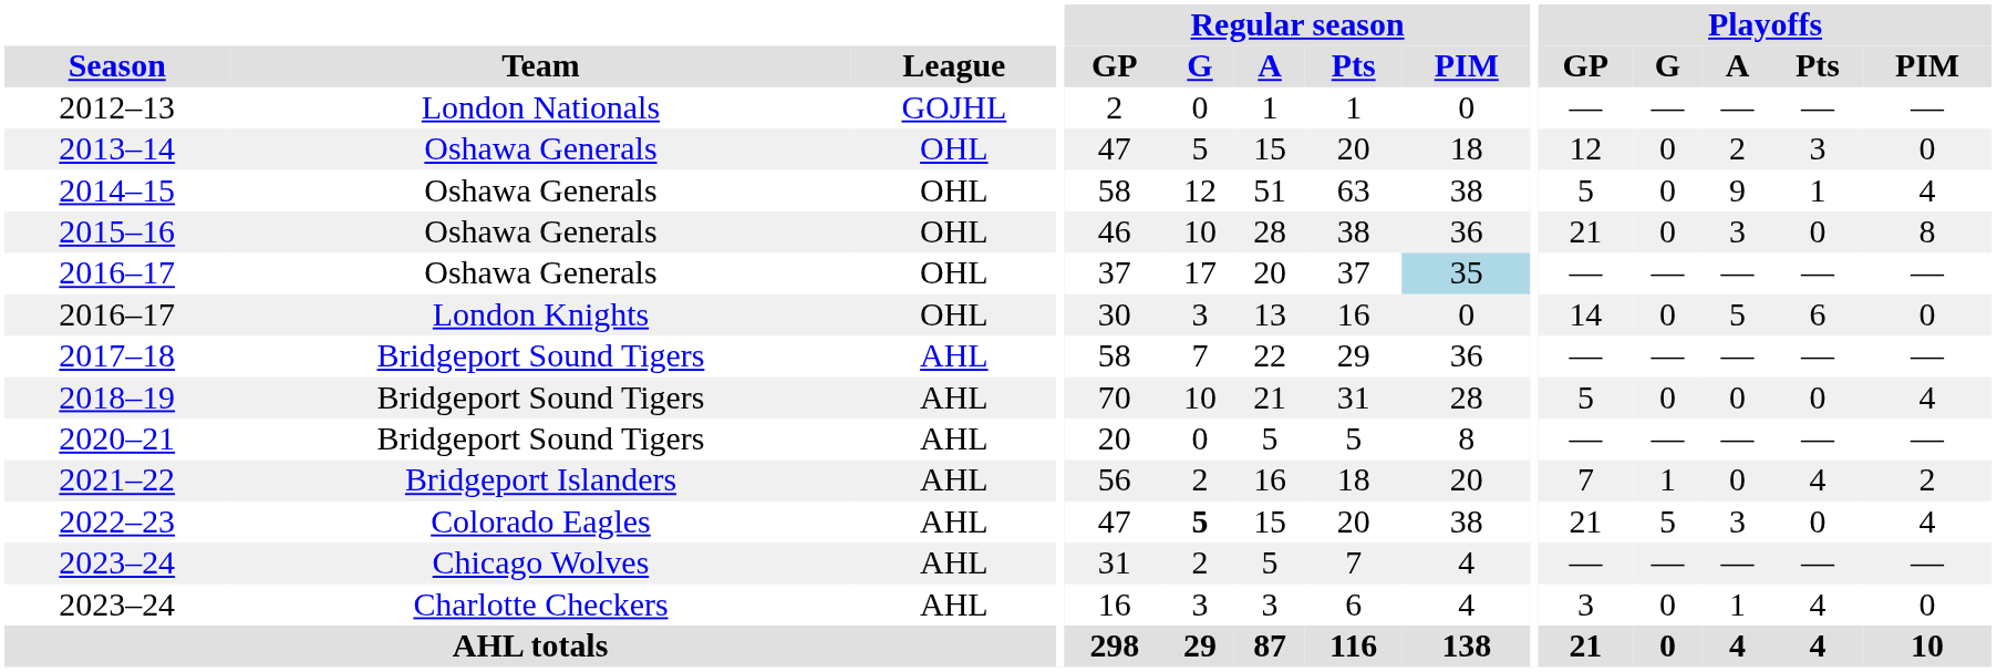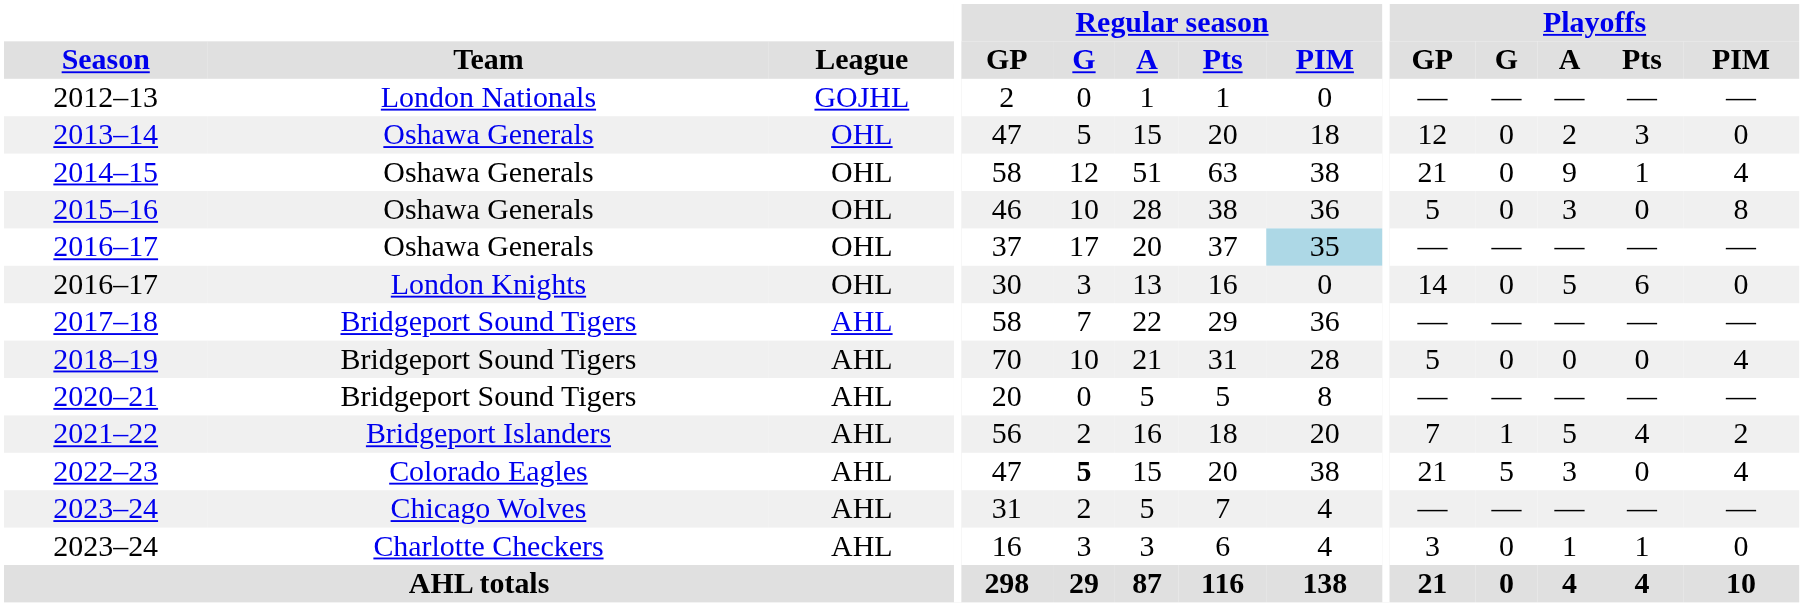 <table border="0" cellpadding="1" cellspacing="0" style="text-align:center; width:60em">
 <tr bgcolor="#e0e0e0">
 <th colspan="3" bgcolor="#ffffff"></th>
 <th rowspan="99" bgcolor="#ffffff"></th>
 <th colspan="5"><a href='#'>Regular season</a></th>
 <th rowspan="99" bgcolor="#ffffff"></th>
 <th colspan="5"><a href='#'>Playoffs</a></th>
 </tr>
 <tr bgcolor="#e0e0e0">
 <th><a href='#'>Season</a></th>
 <th>Team</th>
 <th>League</th>
 <th>GP</th>
 <th><a href='#'>G</a></th>
 <th><a href='#'>A</a></th>
 <th><a href='#'>Pts</a></th>
 <th><a href='#'>PIM</a></th>
 <th>GP</th>
 <th>G</th>
 <th>A</th>
 <th>Pts</th>
 <th>PIM</th>
 </tr>
 <tr>
 <td>2012–13</td>
 <td><a href='#'>London Nationals</a></td>
 <td><a href='#'>GOJHL</a></td>
 <td>2</td>
 <td>0</td>
 <td>1</td>
 <td>1</td>
 <td>0</td>
 <td>—</td>
 <td>—</td>
 <td>—</td>
 <td>—</td>
 <td>—</td>
 </tr>
 <tr bgcolor="#f0f0f0">
 <td><a href='#'>2013–14</a></td>
 <td><a href='#'>Oshawa Generals</a></td>
 <td><a href='#'>OHL</a></td>
 <td>47</td>
 <td>5</td>
 <td>15</td>
 <td>20</td>
 <td>18</td>
 <td>12</td>
 <td>0</td>
 <td>2</td>
 <td>3</td>
 <td>0</td>
 </tr>
 <tr>
 <td><a href='#'>2014–15</a></td>
 <td>Oshawa Generals</td>
 <td>OHL</td>
 <td>58</td>
 <td>12</td>
 <td>51</td>
 <td>63</td>
 <td>38</td>
-<td>5</td>
+<td>21</td>
 <td>0</td>
 <td>9</td>
 <td>1</td>
 <td>4</td>
 </tr>
 <tr bgcolor="#f0f0f0">
 <td><a href='#'>2015–16</a></td>
 <td>Oshawa Generals</td>
 <td>OHL</td>
 <td>46</td>
 <td>10</td>
 <td>28</td>
 <td>38</td>
 <td>36</td>
-<td>21</td>
+<td>5</td>
 <td>0</td>
 <td>3</td>
 <td>0</td>
 <td>8</td>
 </tr>
 <tr>
 <td><a href='#'>2016–17</a></td>
 <td>Oshawa Generals</td>
 <td>OHL</td>
 <td>37</td>
 <td>17</td>
 <td>20</td>
 <td>37</td>
 <td style="background: lightblue;">35</td>
 <td>—</td>
 <td>—</td>
 <td>—</td>
 <td>—</td>
 <td>—</td>
 </tr>
 <tr bgcolor="#f0f0f0">
 <td>2016–17</td>
 <td><a href='#'>London Knights</a></td>
 <td>OHL</td>
 <td>30</td>
 <td>3</td>
 <td>13</td>
 <td>16</td>
 <td>0</td>
 <td>14</td>
 <td>0</td>
 <td>5</td>
 <td>6</td>
 <td>0</td>
 </tr>
 <tr>
 <td><a href='#'>2017–18</a></td>
 <td><a href='#'>Bridgeport Sound Tigers</a></td>
 <td><a href='#'>AHL</a></td>
 <td>58</td>
 <td>7</td>
 <td>22</td>
 <td>29</td>
 <td>36</td>
 <td>—</td>
 <td>—</td>
 <td>—</td>
 <td>—</td>
 <td>—</td>
 </tr>
 <tr bgcolor="#f0f0f0">
 <td><a href='#'>2018–19</a></td>
 <td>Bridgeport Sound Tigers</td>
 <td>AHL</td>
 <td>70</td>
 <td>10</td>
 <td>21</td>
 <td>31</td>
 <td>28</td>
 <td>5</td>
 <td>0</td>
 <td>0</td>
 <td>0</td>
 <td>4</td>
 </tr>
 <tr>
 <td><a href='#'>2020–21</a></td>
 <td>Bridgeport Sound Tigers</td>
 <td>AHL</td>
 <td>20</td>
 <td>0</td>
 <td>5</td>
 <td>5</td>
 <td>8</td>
 <td>—</td>
 <td>—</td>
 <td>—</td>
 <td>—</td>
 <td>—</td>
 </tr>
 <tr bgcolor="#f0f0f0">
 <td><a href='#'>2021–22</a></td>
 <td><a href='#'>Bridgeport Islanders</a></td>
 <td>AHL</td>
 <td>56</td>
 <td>2</td>
 <td>16</td>
 <td>18</td>
 <td>20</td>
 <td>7</td>
 <td>1</td>
-<td>0</td>
+<td>5</td>
 <td>4</td>
 <td>2</td>
 </tr>
 <tr>
 <td><a href='#'>2022–23</a></td>
 <td><a href='#'>Colorado Eagles</a></td>
 <td>AHL</td>
 <td>47</td>
 <td><strong>5</strong></td>
 <td>15</td>
 <td>20</td>
 <td>38</td>
 <td>21</td>
 <td>5</td>
 <td>3</td>
 <td>0</td>
 <td>4</td>
 </tr>
 <tr bgcolor="#f0f0f0">
 <td><a href='#'>2023–24</a></td>
 <td><a href='#'>Chicago Wolves</a></td>
 <td>AHL</td>
 <td>31</td>
 <td>2</td>
 <td>5</td>
 <td>7</td>
 <td>4</td>
 <td>—</td>
 <td>—</td>
 <td>—</td>
 <td>—</td>
 <td>—</td>
 </tr>
 <tr>
 <td>2023–24</td>
 <td><a href='#'>Charlotte Checkers</a></td>
 <td>AHL</td>
 <td>16</td>
 <td>3</td>
 <td>3</td>
 <td>6</td>
 <td>4</td>
 <td>3</td>
 <td>0</td>
 <td>1</td>
-<td>4</td>
+<td>1</td>
 <td>0</td>
 </tr>
 <tr bgcolor="#e0e0e0">
 <th colspan="3">AHL totals</th>
 <th>298</th>
 <th>29</th>
 <th>87</th>
 <th>116</th>
 <th>138</th>
 <th>21</th>
 <th>0</th>
 <th>4</th>
 <th>4</th>
 <th>10</th>
 </tr>
 </table>
